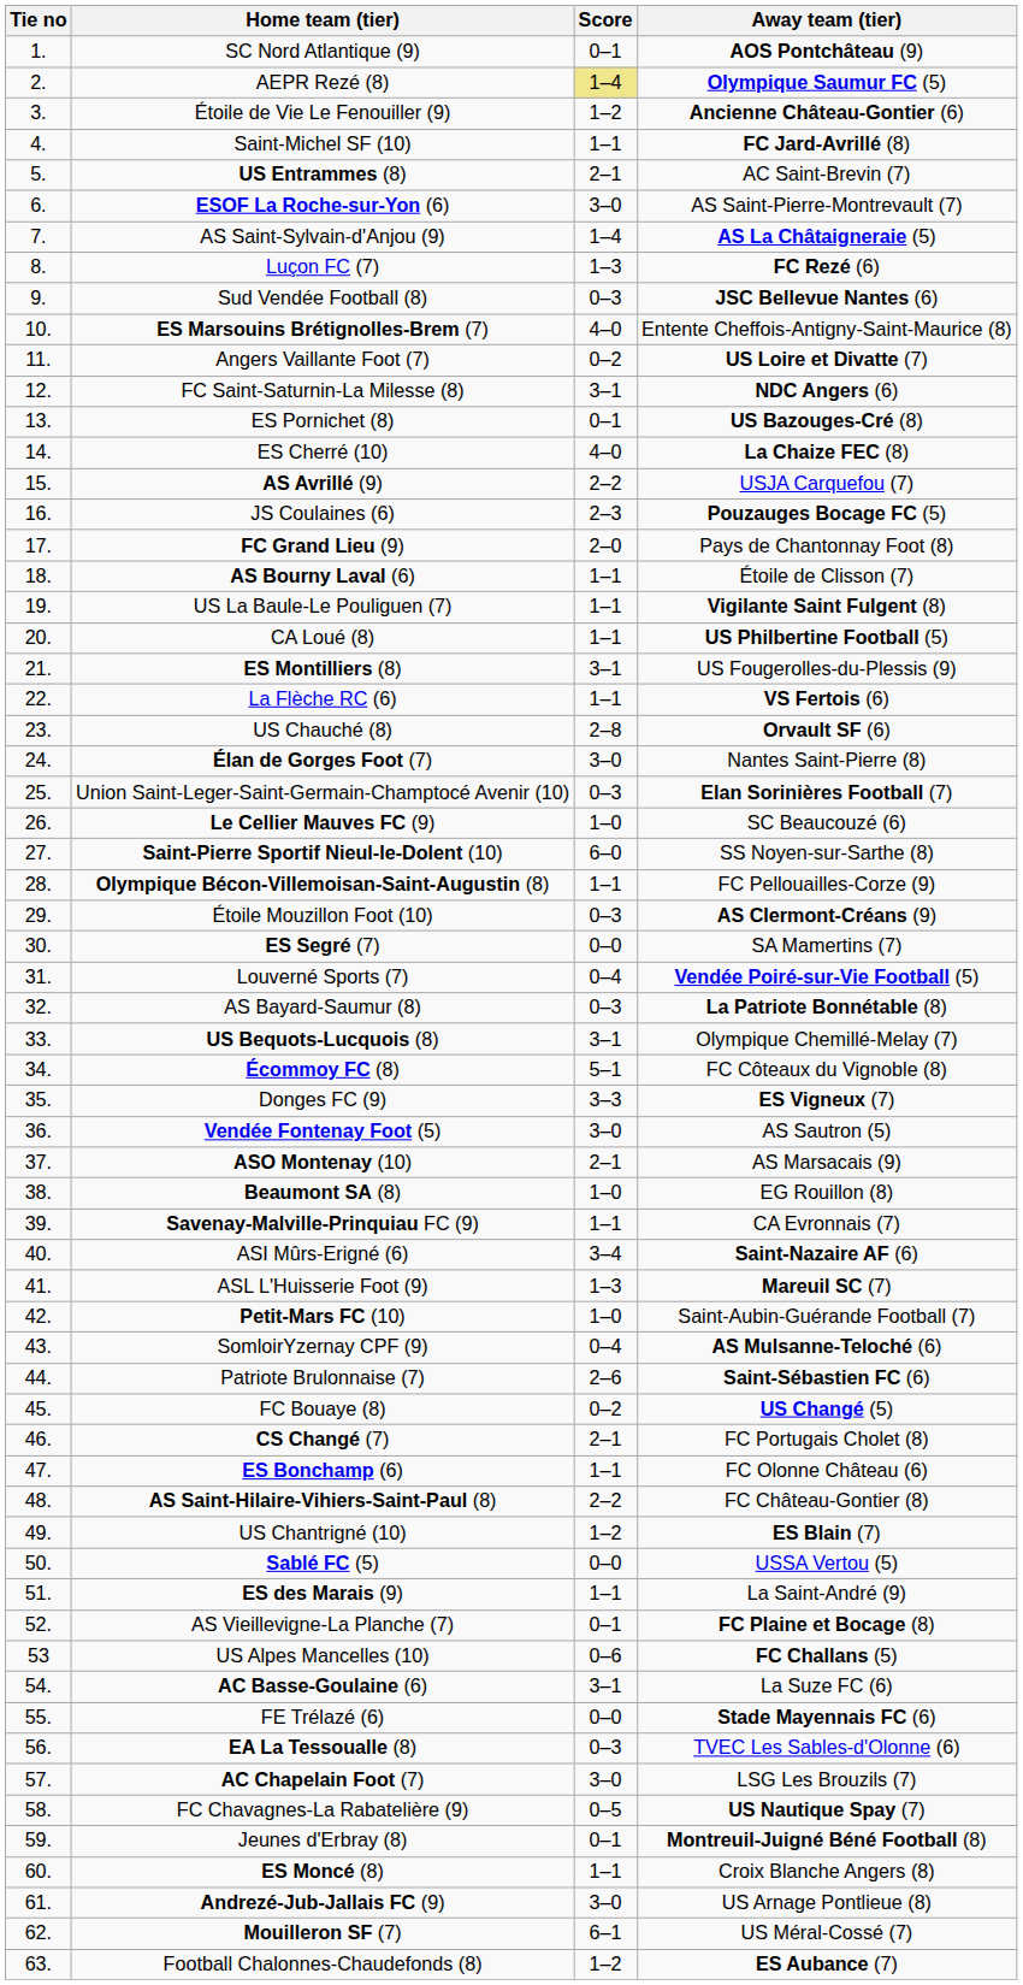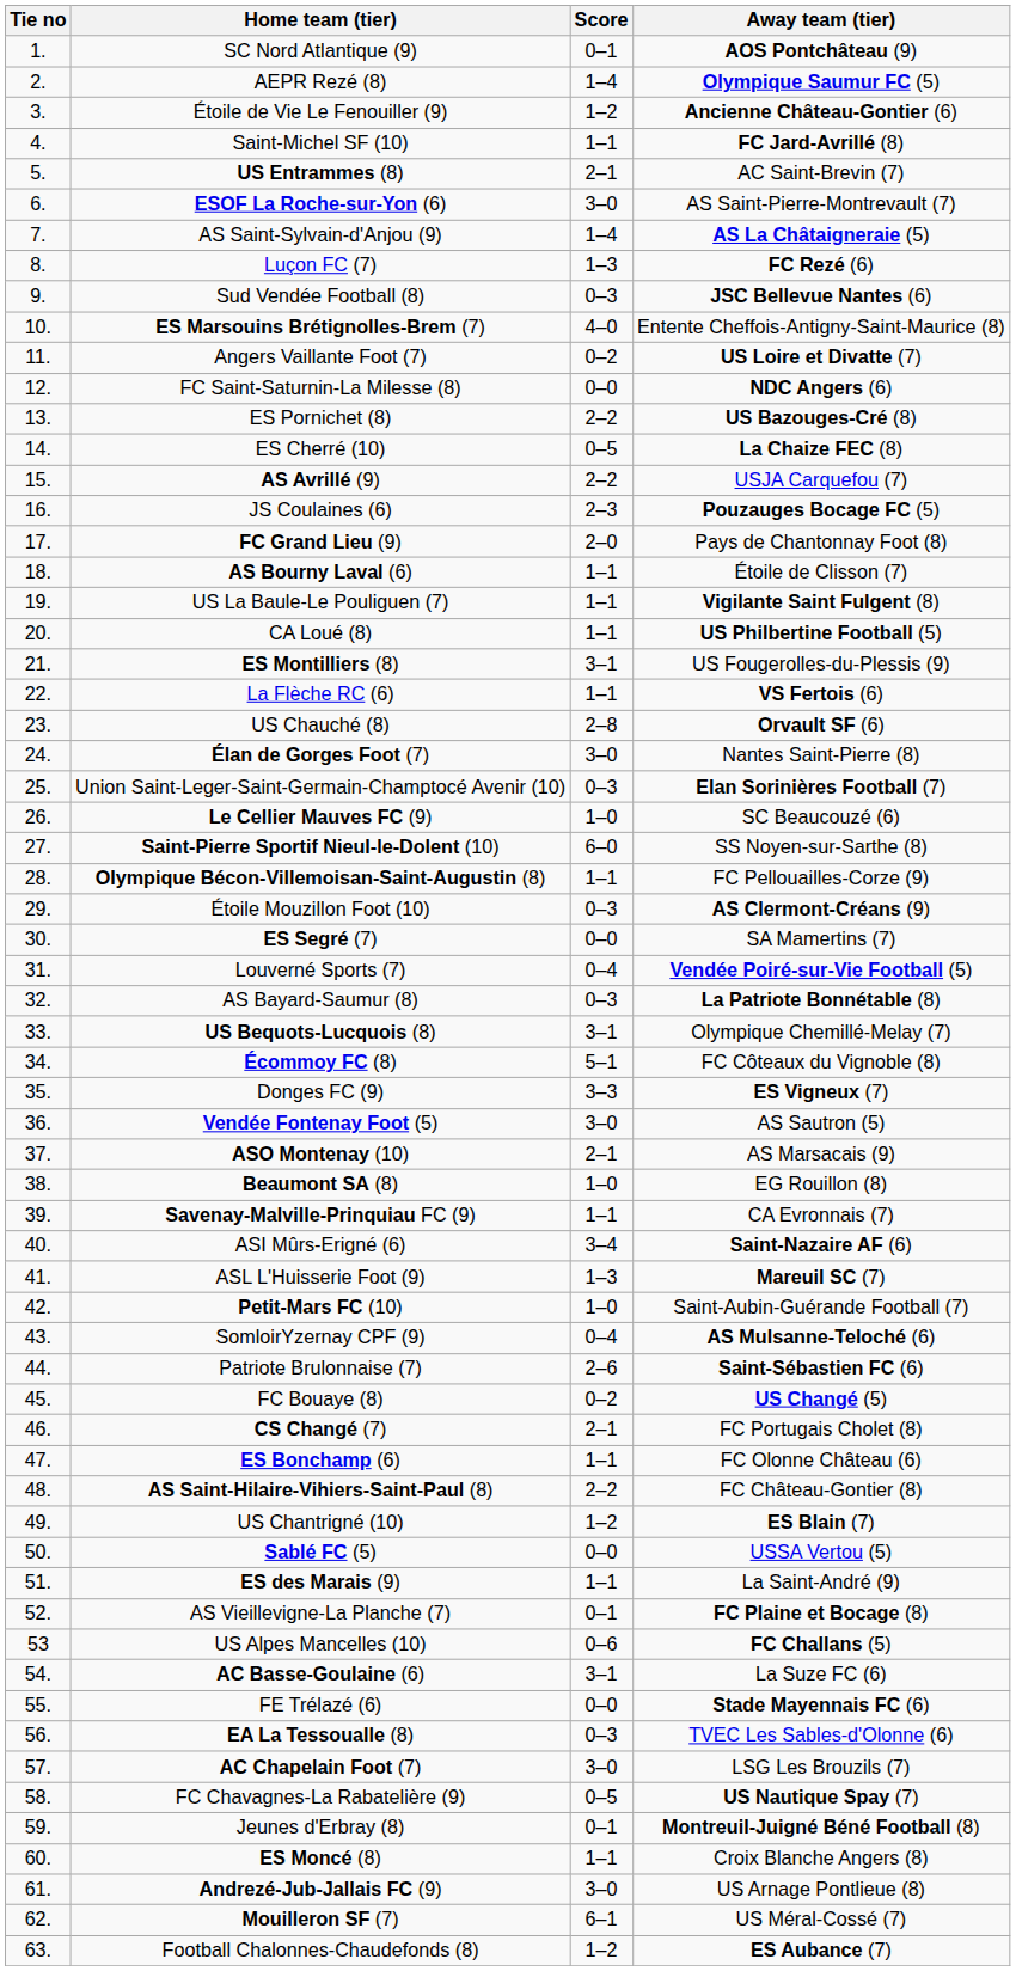 <table class="wikitable" style="text-align: center">
 <tr>
 <th>Tie no</th>
 <th>Home team (tier)</th>
 <th>Score</th>
 <th>Away team (tier)</th>
 </tr>
 <tr>
 <td>1.</td>
 <td>SC Nord Atlantique (9)</td>
 <td>0–1</td>
 <td><strong>AOS Pontchâteau</strong> (9)</td>
 </tr>
 <tr>
 <td>2.</td>
 <td>AEPR Rezé (8)</td>
-<td style="background: khaki;">1–4</td>
+<td>1–4</td>
 <td><strong><a href='#'>Olympique Saumur FC</a></strong> (5)</td>
 </tr>
 <tr>
 <td>3.</td>
 <td>Étoile de Vie Le Fenouiller (9)</td>
 <td>1–2 </td>
 <td><strong>Ancienne Château-Gontier</strong> (6)</td>
 </tr>
 <tr>
 <td>4.</td>
 <td>Saint-Michel SF (10)</td>
 <td>1–1 </td>
 <td><strong>FC Jard-Avrillé</strong> (8)</td>
 </tr>
 <tr>
 <td>5.</td>
 <td><strong>US Entrammes</strong> (8)</td>
 <td>2–1</td>
 <td>AC Saint-Brevin (7)</td>
 </tr>
 <tr>
 <td>6.</td>
 <td><strong><a href='#'>ESOF La Roche-sur-Yon</a></strong> (6)</td>
 <td>3–0</td>
 <td>AS Saint-Pierre-Montrevault (7)</td>
 </tr>
 <tr>
 <td>7.</td>
 <td>AS Saint-Sylvain-d'Anjou (9)</td>
 <td>1–4</td>
 <td><strong><a href='#'>AS La Châtaigneraie</a></strong> (5)</td>
 </tr>
 <tr>
 <td>8.</td>
 <td><a href='#'>Luçon FC</a> (7)</td>
 <td>1–3</td>
 <td><strong>FC Rezé</strong> (6)</td>
 </tr>
 <tr>
 <td>9.</td>
 <td>Sud Vendée Football (8)</td>
 <td>0–3</td>
 <td><strong>JSC Bellevue Nantes</strong> (6)</td>
 </tr>
 <tr>
 <td>10.</td>
 <td><strong>ES Marsouins Brétignolles-Brem</strong> (7)</td>
 <td>4–0</td>
 <td>Entente Cheffois-Antigny-Saint-Maurice (8)</td>
 </tr>
 <tr>
 <td>11.</td>
 <td>Angers Vaillante Foot (7)</td>
 <td>0–2</td>
 <td><strong>US Loire et Divatte</strong> (7)</td>
 </tr>
 <tr>
 <td>12.</td>
 <td>FC Saint-Saturnin-La Milesse (8)</td>
-<td>3–1</td>
+<td>0–0 </td>
 <td><strong>NDC Angers</strong> (6)</td>
 </tr>
 <tr>
 <td>13.</td>
 <td>ES Pornichet (8)</td>
-<td>0–1</td>
+<td>2–2 </td>
 <td><strong>US Bazouges-Cré</strong> (8)</td>
 </tr>
 <tr>
 <td>14.</td>
 <td>ES Cherré (10)</td>
-<td>4–0</td>
+<td>0–5</td>
 <td><strong>La Chaize FEC</strong> (8)</td>
 </tr>
 <tr>
 <td>15.</td>
 <td><strong>AS Avrillé</strong> (9)</td>
 <td>2–2 </td>
 <td><a href='#'>USJA Carquefou</a> (7)</td>
 </tr>
 <tr>
 <td>16.</td>
 <td>JS Coulaines (6)</td>
 <td>2–3</td>
 <td><strong>Pouzauges Bocage FC</strong> (5)</td>
 </tr>
 <tr>
 <td>17.</td>
 <td><strong>FC Grand Lieu</strong> (9)</td>
 <td>2–0</td>
 <td>Pays de Chantonnay Foot (8)</td>
 </tr>
 <tr>
 <td>18.</td>
 <td><strong>AS Bourny Laval</strong> (6)</td>
 <td>1–1 </td>
 <td>Étoile de Clisson (7)</td>
 </tr>
 <tr>
 <td>19.</td>
 <td>US La Baule-Le Pouliguen (7)</td>
 <td>1–1 </td>
 <td><strong>Vigilante Saint Fulgent</strong> (8)</td>
 </tr>
 <tr>
 <td>20.</td>
 <td>CA Loué (8)</td>
 <td>1–1 </td>
 <td><strong>US Philbertine Football</strong> (5)</td>
 </tr>
 <tr>
 <td>21.</td>
 <td><strong>ES Montilliers</strong> (8)</td>
 <td>3–1</td>
 <td>US Fougerolles-du-Plessis (9)</td>
 </tr>
 <tr>
 <td>22.</td>
 <td><a href='#'>La Flèche RC</a> (6)</td>
 <td>1–1 </td>
 <td><strong>VS Fertois</strong> (6)</td>
 </tr>
 <tr>
 <td>23.</td>
 <td>US Chauché (8)</td>
 <td>2–8</td>
 <td><strong>Orvault SF</strong> (6)</td>
 </tr>
 <tr>
 <td>24.</td>
 <td><strong>Élan de Gorges Foot</strong> (7)</td>
 <td>3–0</td>
 <td>Nantes Saint-Pierre (8)</td>
 </tr>
 <tr>
 <td>25.</td>
 <td>Union Saint-Leger-Saint-Germain-Champtocé Avenir (10)</td>
 <td>0–3</td>
 <td><strong>Elan Sorinières Football</strong> (7)</td>
 </tr>
 <tr>
 <td>26.</td>
 <td><strong>Le Cellier Mauves FC</strong> (9)</td>
 <td>1–0</td>
 <td>SC Beaucouzé (6)</td>
 </tr>
 <tr>
 <td>27.</td>
 <td><strong>Saint-Pierre Sportif Nieul-le-Dolent</strong> (10)</td>
 <td>6–0</td>
 <td>SS Noyen-sur-Sarthe (8)</td>
 </tr>
 <tr>
 <td>28.</td>
 <td><strong>Olympique Bécon-Villemoisan-Saint-Augustin</strong> (8)</td>
 <td>1–1 </td>
 <td>FC Pellouailles-Corze (9)</td>
 </tr>
 <tr>
 <td>29.</td>
 <td>Étoile Mouzillon Foot (10)</td>
 <td>0–3</td>
 <td><strong>AS Clermont-Créans</strong> (9)</td>
 </tr>
 <tr>
 <td>30.</td>
 <td><strong>ES Segré</strong> (7)</td>
 <td>0–0 </td>
 <td>SA Mamertins (7)</td>
 </tr>
 <tr>
 <td>31.</td>
 <td>Louverné Sports (7)</td>
 <td>0–4</td>
 <td><strong><a href='#'>Vendée Poiré-sur-Vie Football</a></strong> (5)</td>
 </tr>
 <tr>
 <td>32.</td>
 <td>AS Bayard-Saumur (8)</td>
 <td>0–3</td>
 <td><strong>La Patriote Bonnétable</strong> (8)</td>
 </tr>
 <tr>
 <td>33.</td>
 <td><strong>US Bequots-Lucquois</strong> (8)</td>
 <td>3–1</td>
 <td>Olympique Chemillé-Melay (7)</td>
 </tr>
 <tr>
 <td>34.</td>
 <td><strong><a href='#'>Écommoy FC</a></strong> (8)</td>
 <td>5–1</td>
 <td>FC Côteaux du Vignoble (8)</td>
 </tr>
 <tr>
 <td>35.</td>
 <td>Donges FC (9)</td>
 <td>3–3 </td>
 <td><strong>ES Vigneux</strong> (7)</td>
 </tr>
 <tr>
 <td>36.</td>
 <td><strong><a href='#'>Vendée Fontenay Foot</a></strong> (5)</td>
 <td>3–0</td>
 <td>AS Sautron (5)</td>
 </tr>
 <tr>
 <td>37.</td>
 <td><strong>ASO Montenay</strong> (10)</td>
 <td>2–1</td>
 <td>AS Marsacais (9)</td>
 </tr>
 <tr>
 <td>38.</td>
 <td><strong>Beaumont SA</strong> (8)</td>
 <td>1–0</td>
 <td>EG Rouillon (8)</td>
 </tr>
 <tr>
 <td>39.</td>
 <td><strong>Savenay-Malville-Prinquiau</strong> FC (9)</td>
 <td>1–1 </td>
 <td>CA Evronnais (7)</td>
 </tr>
 <tr>
 <td>40.</td>
 <td>ASI Mûrs-Erigné (6)</td>
 <td>3–4</td>
 <td><strong>Saint-Nazaire AF</strong> (6)</td>
 </tr>
 <tr>
 <td>41.</td>
 <td>ASL L'Huisserie Foot (9)</td>
 <td>1–3</td>
 <td><strong>Mareuil SC</strong> (7)</td>
 </tr>
 <tr>
 <td>42.</td>
 <td><strong>Petit-Mars FC</strong> (10)</td>
 <td>1–0</td>
 <td>Saint-Aubin-Guérande Football (7)</td>
 </tr>
 <tr>
 <td>43.</td>
 <td>SomloirYzernay CPF (9)</td>
 <td>0–4</td>
 <td><strong>AS Mulsanne-Teloché</strong> (6)</td>
 </tr>
 <tr>
 <td>44.</td>
 <td>Patriote Brulonnaise (7)</td>
 <td>2–6</td>
 <td><strong>Saint-Sébastien FC</strong> (6)</td>
 </tr>
 <tr>
 <td>45.</td>
 <td>FC Bouaye (8)</td>
 <td>0–2</td>
 <td><strong><a href='#'>US Changé</a></strong> (5)</td>
 </tr>
 <tr>
 <td>46.</td>
 <td><strong>CS Changé</strong> (7)</td>
 <td>2–1</td>
 <td>FC Portugais Cholet (8)</td>
 </tr>
 <tr>
 <td>47.</td>
 <td><strong><a href='#'>ES Bonchamp</a></strong> (6)</td>
 <td>1–1 </td>
 <td>FC Olonne Château (6)</td>
 </tr>
 <tr>
 <td>48.</td>
 <td><strong>AS Saint-Hilaire-Vihiers-Saint-Paul</strong> (8)</td>
 <td>2–2 </td>
 <td>FC Château-Gontier (8)</td>
 </tr>
 <tr>
 <td>49.</td>
 <td>US Chantrigné (10)</td>
 <td>1–2</td>
 <td><strong>ES Blain</strong> (7)</td>
 </tr>
 <tr>
 <td>50.</td>
 <td><strong><a href='#'>Sablé FC</a></strong> (5)</td>
 <td>0–0 </td>
 <td><a href='#'>USSA Vertou</a> (5)</td>
 </tr>
 <tr>
 <td>51.</td>
 <td><strong>ES des Marais</strong> (9)</td>
 <td>1–1 </td>
 <td>La Saint-André (9)</td>
 </tr>
 <tr>
 <td>52.</td>
 <td>AS Vieillevigne-La Planche (7)</td>
 <td>0–1</td>
 <td><strong>FC Plaine et Bocage</strong> (8)</td>
 </tr>
 <tr>
 <td>53</td>
 <td>US Alpes Mancelles (10)</td>
 <td>0–6</td>
 <td><strong>FC Challans</strong> (5)</td>
 </tr>
 <tr>
 <td>54.</td>
 <td><strong>AC Basse-Goulaine</strong> (6)</td>
 <td>3–1</td>
 <td>La Suze FC (6)</td>
 </tr>
 <tr>
 <td>55.</td>
 <td>FE Trélazé (6)</td>
 <td>0–0 </td>
 <td><strong>Stade Mayennais FC</strong> (6)</td>
 </tr>
 <tr>
 <td>56.</td>
 <td><strong>EA La Tessoualle</strong> (8)</td>
 <td>0–3</td>
 <td><a href='#'>TVEC Les Sables-d'Olonne</a> (6)</td>
 </tr>
 <tr>
 <td>57.</td>
 <td><strong>AC Chapelain Foot</strong> (7)</td>
 <td>3–0</td>
 <td>LSG Les Brouzils (7)</td>
 </tr>
 <tr>
 <td>58.</td>
 <td>FC Chavagnes-La Rabatelière (9)</td>
 <td>0–5</td>
 <td><strong>US Nautique Spay</strong> (7)</td>
 </tr>
 <tr>
 <td>59.</td>
 <td>Jeunes d'Erbray (8)</td>
 <td>0–1</td>
 <td><strong>Montreuil-Juigné Béné Football</strong> (8)</td>
 </tr>
 <tr>
 <td>60.</td>
 <td><strong>ES Moncé</strong> (8)</td>
 <td>1–1 </td>
 <td>Croix Blanche Angers (8)</td>
 </tr>
 <tr>
 <td>61.</td>
 <td><strong>Andrezé-Jub-Jallais FC</strong> (9)</td>
 <td>3–0</td>
 <td>US Arnage Pontlieue (8)</td>
 </tr>
 <tr>
 <td>62.</td>
 <td><strong>Mouilleron SF</strong> (7)</td>
 <td>6–1</td>
 <td>US Méral-Cossé (7)</td>
 </tr>
 <tr>
 <td>63.</td>
 <td>Football Chalonnes-Chaudefonds (8)</td>
 <td>1–2</td>
 <td><strong>ES Aubance</strong> (7)</td>
 </tr>
 </table>
